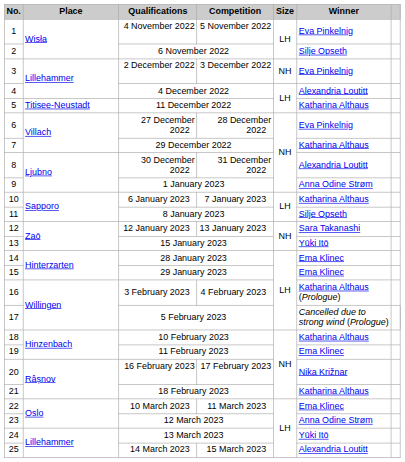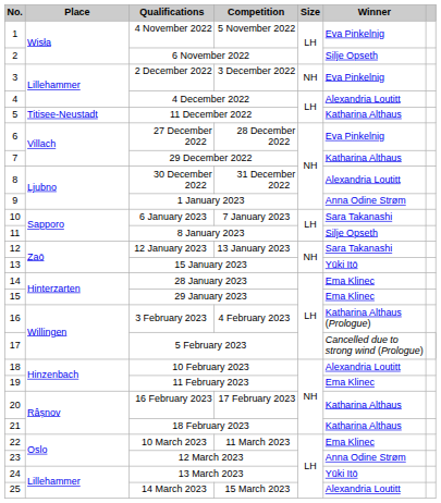 <table class="wikitable plainrowheaders" style="background:#fff; font-size:86%; line-height:16px; border:grey solid 1px; border-collapse:collapse;">
 <tr style="background:#ccc; text-align:center;">
 <th style="background-color: #ccc;" width=20>No.</th>
 <th style="background-color: #ccc;" width=160>Place</th>
 <th style="background-color: #ccc;" width=120>Qualifications</th>
 <th style="background-color: #ccc;" width=120>Competition</th>
 <th style="background-color: #ccc;" width=30>Size</th>
 <th style="background-color: #ccc;" width=160>Winner</th>
 <th scope="col" style="background:#ccc; width:10px;"></th>
 </tr>
 <tr>
 <td align=center>1</td>
 <td rowspan=2> <a href='#'>Wisła</a></td>
 <td align=right>4 November 2022  </td>
 <td align=right>5 November 2022  </td>
 <td rowspan=2 align=center>LH</td>
 <td> <a href='#'>Eva Pinkelnig</a></td>
 <td></td>
 </tr>
 <tr>
 <td align=center>2</td>
 <td align=center colspan=2>6 November 2022  </td>
 <td> <a href='#'>Silje Opseth</a></td>
 <td></td>
 </tr>
 <tr>
 <td align=center>3</td>
 <td rowspan=2> <a href='#'>Lillehammer</a></td>
 <td align=right>2 December 2022  </td>
 <td align=right>3 December 2022  </td>
 <td align=center>NH</td>
 <td> <a href='#'>Eva Pinkelnig</a></td>
 <td></td>
 </tr>
 <tr>
 <td align=center>4</td>
 <td colspan=2 align=center>4 December 2022  </td>
 <td rowspan=2 align=center>LH</td>
 <td> <a href='#'>Alexandria Loutitt</a></td>
 <td></td>
 </tr>
 <tr>
 <td align=center>5</td>
 <td> <a href='#'>Titisee-Neustadt</a></td>
 <td colspan=2 align=center>11 December 2022  </td>
 <td> <a href='#'>Katharina Althaus</a></td>
 <td></td>
 </tr>
 <tr>
 <td align=center>6</td>
 <td rowspan="2"> <a href='#'>Villach</a></td>
 <td align=right>27 December 2022  </td>
 <td align=right>28 December 2022  </td>
 <td rowspan=4 align=center>NH</td>
 <td> <a href='#'>Eva Pinkelnig</a></td>
 <td></td>
 </tr>
 <tr>
 <td align=center>7</td>
 <td colspan=2 align=center>29 December 2022  </td>
 <td> <a href='#'>Katharina Althaus</a></td>
 <td></td>
 </tr>
 <tr>
 <td align=center>8</td>
 <td rowspan="2"> <a href='#'>Ljubno</a></td>
 <td align=right>30 December 2022  </td>
 <td align=right>31 December 2022  </td>
 <td> <a href='#'>Alexandria Loutitt</a></td>
 <td></td>
 </tr>
 <tr>
 <td align=center>9</td>
 <td colspan=2 align=center>1 January 2023  </td>
 <td> <a href='#'>Anna Odine Strøm</a></td>
 <td></td>
 </tr>
 <tr>
 <td align=center>10</td>
 <td rowspan="2"> <a href='#'>Sapporo</a></td>
 <td align=right>6 January 2023  </td>
 <td align=right>7 January 2023  </td>
 <td rowspan=2 align=center>LH</td>
-<td> <a href='#'>Katharina Althaus</a></td>
+<td> <a href='#'>Sara Takanashi</a></td>
 <td></td>
 </tr>
 <tr>
 <td align=center>11</td>
 <td colspan=2 align=center>8 January 2023  </td>
 <td> <a href='#'>Silje Opseth</a></td>
 <td></td>
 </tr>
 <tr>
 <td align=center>12</td>
 <td rowspan="2"> <a href='#'>Zaō</a></td>
 <td align=right>12 January 2023  </td>
 <td align=right>13 January 2023  </td>
 <td rowspan=2 align=center>NH</td>
 <td> <a href='#'>Sara Takanashi</a></td>
 <td></td>
 </tr>
 <tr>
 <td align=center>13</td>
 <td colspan=2 align=center>15 January 2023  </td>
 <td> <a href='#'>Yūki Itō</a></td>
 <td></td>
 </tr>
 <tr>
 <td align=center>14</td>
 <td rowspan="2"> <a href='#'>Hinterzarten</a></td>
 <td colspan=2 align=center>28 January 2023  </td>
 <td rowspan=4 align=center>LH</td>
 <td> <a href='#'>Ema Klinec</a></td>
 <td></td>
 </tr>
 <tr>
 <td align=center>15</td>
 <td colspan=2 align=center>29 January 2023  </td>
 <td> <a href='#'>Ema Klinec</a></td>
 <td></td>
 </tr>
 <tr>
 <td align=center>16</td>
 <td rowspan="2"> <a href='#'>Willingen</a></td>
 <td align=right>3 February 2023  </td>
 <td align=right>4 February 2023  </td>
 <td> <a href='#'>Katharina Althaus</a> (<em>Prologue</em>)</td>
 <td></td>
 </tr>
 <tr>
 <td align=center>17</td>
 <td colspan=2 align=center>5 February 2023  </td>
 <td><em>Cancelled due to strong wind</em> (<em>Prologue</em>)</td>
 </tr>
 <tr>
 <td align=center>18</td>
 <td rowspan="2"> <a href='#'>Hinzenbach</a></td>
 <td colspan=2 align=center>10 February 2023  </td>
 <td rowspan=4 align=center>NH</td>
-<td> <a href='#'>Katharina Althaus</a></td>
+<td> <a href='#'>Alexandria Loutitt</a></td>
 <td></td>
 </tr>
 <tr>
 <td align=center>19</td>
 <td colspan=2 align=center>11 February 2023  </td>
 <td> <a href='#'>Ema Klinec</a></td>
 <td></td>
 </tr>
 <tr>
 <td align=center>20</td>
 <td rowspan=2> <a href='#'>Râșnov</a></td>
 <td align=right>16 February 2023  </td>
 <td align=right>17 February 2023  </td>
-<td> <a href='#'>Nika Križnar</a></td>
+<td> <a href='#'>Katharina Althaus</a></td>
 <td></td>
 </tr>
 <tr>
 <td align=center>21</td>
 <td colspan=2 align=center>18 February 2023  </td>
 <td> <a href='#'>Katharina Althaus</a></td>
 <td></td>
 </tr>
 <tr>
 <td align=center>22</td>
 <td rowspan=2> <a href='#'>Oslo</a></td>
 <td align=right>10 March 2023  </td>
 <td align=right>11 March 2023  </td>
 <td rowspan=4 align=center>LH</td>
 <td> <a href='#'>Ema Klinec</a></td>
 <td></td>
 </tr>
 <tr>
 <td align=center>23</td>
 <td colspan=2 align=center>12 March 2023  </td>
 <td> <a href='#'>Anna Odine Strøm</a></td>
 <td></td>
 </tr>
 <tr>
 <td align=center>24</td>
 <td rowspan=2> <a href='#'>Lillehammer</a></td>
 <td colspan=2 align=center>13 March 2023  </td>
 <td> <a href='#'>Yūki Itō</a></td>
 <td></td>
 </tr>
 <tr>
 <td align=center>25</td>
 <td align=right>14 March 2023  </td>
 <td align=right>15 March 2023  </td>
 <td> <a href='#'>Alexandria Loutitt</a></td>
 <td></td>
 </tr>
 </table>
